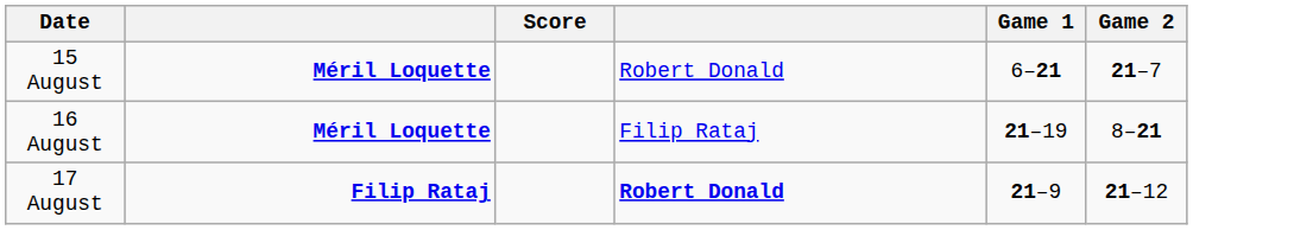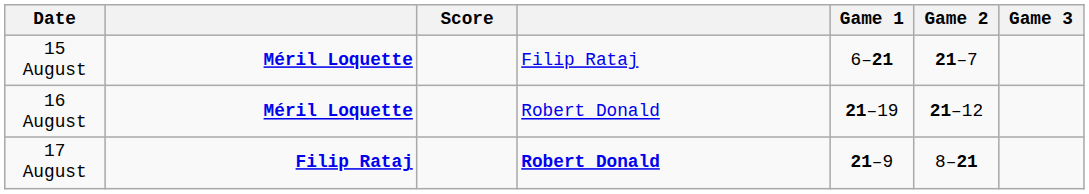 <table class="wikitable" style="text-align: center; font-size:90% ">
 <tr>
 <th width="60">Date</th>
 <th align="right" width="200"></th>
 <th width="60">Score</th>
 <th align="left" width="200"></th>
 <th width="50">Game 1</th>
 <th width="50">Game 2</th>
+<th width="50">Game 3</th>
 </tr>
 <tr>
 <td>15 August</td>
 <td align="right"><strong><a href='#'>Méril Loquette</a> </strong></td>
 <td align="center"></td>
-<td align="left"> <a href='#'>Robert Donald</a></td>
+<td align="left"> <a href='#'>Filip Rataj</a></td>
 <td>6–<strong>21</strong></td>
 <td><strong>21</strong>–7</td>
+<td></td>
 </tr>
 <tr>
 <td>16 August</td>
 <td align="right"><strong><a href='#'>Méril Loquette</a> </strong></td>
 <td align="center"></td>
-<td align="left"> <a href='#'>Filip Rataj</a></td>
+<td align="left"> <a href='#'>Robert Donald</a></td>
 <td><strong>21</strong>–19</td>
-<td>8–<strong>21</strong></td>
+<td><strong>21</strong>–12</td>
+<td></td>
 </tr>
 <tr>
 <td>17 August</td>
 <td align="right"><strong><a href='#'>Filip Rataj</a> </strong></td>
 <td align="center"></td>
 <td align="left"><strong> <a href='#'>Robert Donald</a></strong></td>
 <td><strong>21</strong>–9</td>
-<td><strong>21</strong>–12</td>
+<td>8–<strong>21</strong></td>
+<td></td>
 </tr>
 </table>
